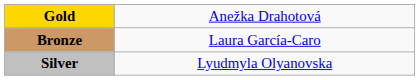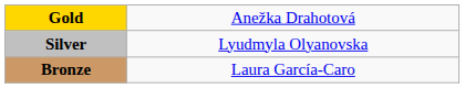 <table class="wikitable" style="text-align:center; " width="35%">
 <tr>
 <td bgcolor="gold"><strong>Gold</strong></td>
 <td><a href='#'>Anežka Drahotová</a><br>  <small><em></em></small></td>
 </tr>
 <tr>
+<td bgcolor="silver"><strong>Silver</strong></td>
+<td><a href='#'>Lyudmyla Olyanovska</a><br>  <small><em></em></small></td>
+</tr>
+<tr>
 <td bgcolor="CC9966"><strong>Bronze</strong></td>
 <td><a href='#'>Laura García-Caro</a><br>  <small><em></em></small></td>
 </tr>
-<tr>
-<td bgcolor="silver"><strong>Silver</strong></td>
-<td><a href='#'>Lyudmyla Olyanovska</a><br>  <small><em></em></small></td>
-</tr>
 </table>
